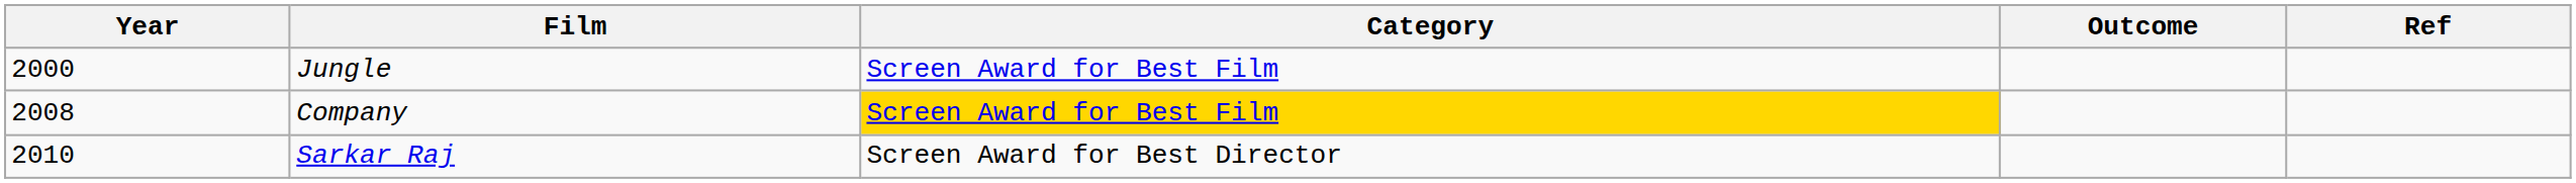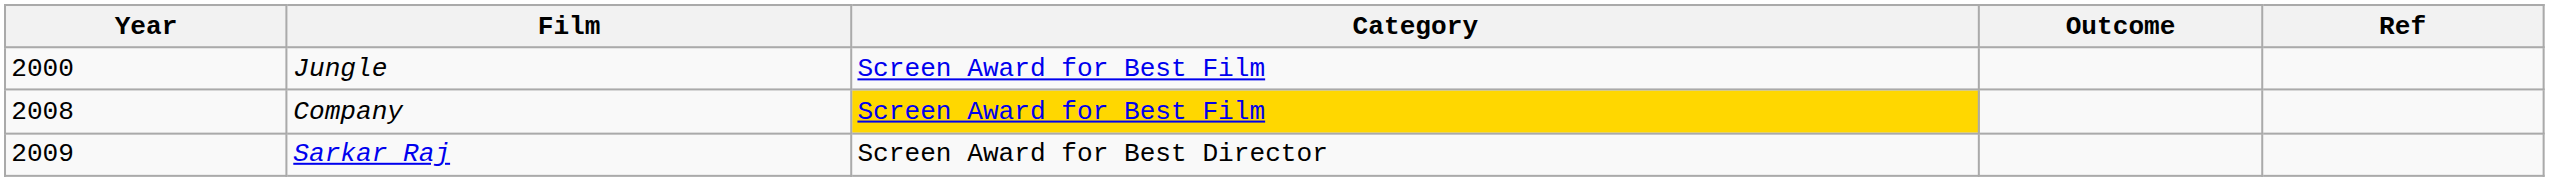 <table class="wikitable" style="width:100%;">
 <tr>
 <th width=5%>Year</th>
 <th style="width:10%;">Film</th>
 <th style="width:20%;">Category</th>
 <th style="width:5%;">Outcome</th>
 <th style="width:5%;">Ref</th>
 </tr>
 <tr>
 <td>2000</td>
 <td><em>Jungle</em></td>
 <td><a href='#'>Screen Award for Best Film</a></td>
 <td></td>
 <td></td>
 </tr>
 <tr>
 <td>2008</td>
 <td><em>Company</em></td>
 <td style="background: gold;"><a href='#'>Screen Award for Best Film</a></td>
 <td></td>
 <td></td>
 </tr>
 <tr>
-<td>2010</td>
+<td>2009</td>
 <td><em><a href='#'>Sarkar Raj</a></em></td>
 <td>Screen Award for Best Director</td>
 <td></td>
 <td></td>
 </tr>
 </table>
